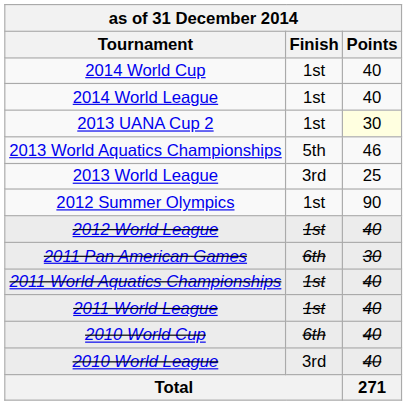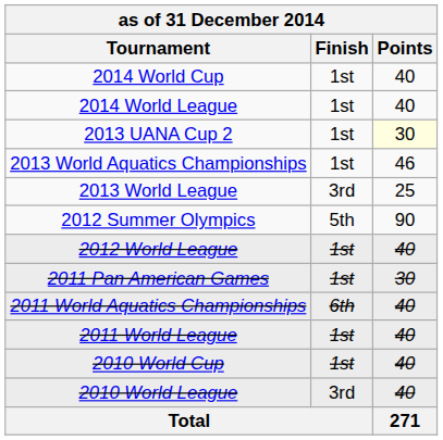 <table class="wikitable" style="text-align: center; font-size: 90%; margin-left: 1em;">
 <tr>
 <th colspan="3"> as of 31 December 2014</th>
 </tr>
 <tr>
 <th>Tournament</th>
 <th>Finish</th>
 <th>Points</th>
 </tr>
 <tr>
 <td><a href='#'>2014 World Cup</a></td>
 <td>1st</td>
 <td>40</td>
 </tr>
 <tr>
 <td><a href='#'>2014 World League</a></td>
 <td>1st</td>
 <td>40</td>
 </tr>
 <tr>
 <td><a href='#'>2013 UANA Cup 2</a></td>
 <td>1st</td>
 <td style="background: lightyellow;">30</td>
 </tr>
 <tr>
 <td><a href='#'>2013 World Aquatics Championships</a></td>
-<td>5th</td>
+<td>1st</td>
 <td>46</td>
 </tr>
 <tr>
 <td><a href='#'>2013 World League</a></td>
 <td>3rd</td>
 <td>25</td>
 </tr>
 <tr>
 <td><a href='#'>2012 Summer Olympics</a></td>
-<td>1st</td>
+<td>5th</td>
 <td>90</td>
 </tr>
 <tr style="background-color: #ececec;">
 <td><s><em><a href='#'>2012 World League</a></em></s></td>
 <td><s><em>1st</em></s></td>
 <td><s><em>40</em></s></td>
 </tr>
 <tr style="background-color: #ececec;">
 <td><s><em><a href='#'>2011 Pan American Games</a></em></s></td>
-<td><s><em>6th</em></s></td>
+<td><s><em>1st</em></s></td>
 <td><s><em>30</em></s></td>
 </tr>
 <tr style="background-color: #ececec;">
 <td><s><em><a href='#'>2011 World Aquatics Championships</a></em></s></td>
-<td><s><em>1st</em></s></td>
+<td><s><em>6th</em></s></td>
 <td><s><em>40</em></s></td>
 </tr>
 <tr style="background-color: #ececec;">
 <td><s><em><a href='#'>2011 World League</a></em></s></td>
 <td><s><em>1st</em></s></td>
 <td><s><em>40</em></s></td>
 </tr>
 <tr style="background-color: #ececec;">
 <td><s><em><a href='#'>2010 World Cup</a></em></s></td>
-<td><s><em>6th</em></s></td>
+<td><s><em>1st</em></s></td>
 <td><s><em>40</em></s></td>
 </tr>
 <tr style="background-color: #ececec;">
 <td><s><em><a href='#'>2010 World League</a></em></s></td>
 <td>3rd</td>
 <td><s><em>40</em></s></td>
 </tr>
 <tr>
 <th colspan="2">Total</th>
 <th>271</th>
 </tr>
 </table>
